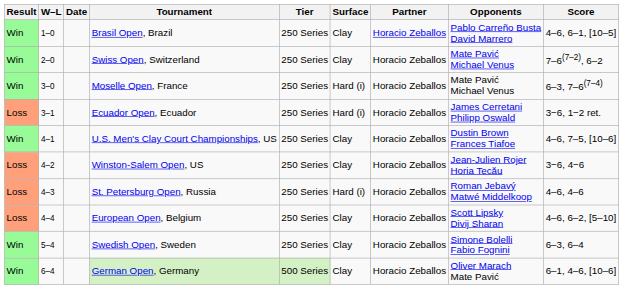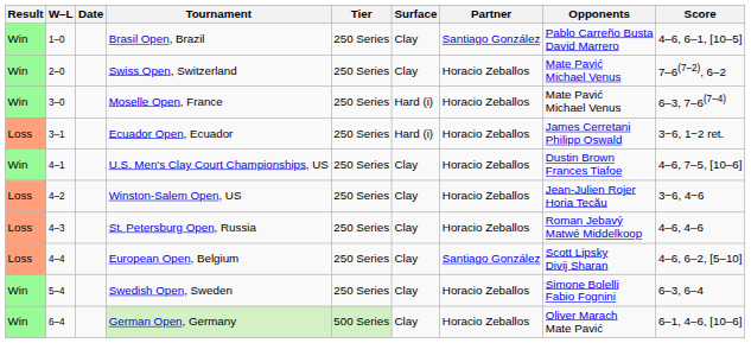 <table class="sortable wikitable">
 <tr>
 <th>Result</th>
 <th class="unsortable">W–L</th>
 <th>Date</th>
 <th>Tournament</th>
 <th>Tier</th>
 <th>Surface</th>
 <th>Partner</th>
 <th>Opponents</th>
 <th class="unsortable">Score</th>
 </tr>
 <tr>
 <td bgcolor=98FB98>Win</td>
 <td><small>1–0</small></td>
 <td><a href='#'></a></td>
 <td><a href='#'>Brasil Open</a>, Brazil</td>
 <td>250 Series</td>
 <td>Clay</td>
-<td> <a href='#'>Horacio Zeballos</a></td>
+<td> <a href='#'>Santiago González</a></td>
 <td> <a href='#'>Pablo Carreño Busta</a><br> <a href='#'>David Marrero</a></td>
 <td>4–6, 6–1, [10–5]</td>
 </tr>
 <tr>
 <td bgcolor=98FB98>Win</td>
 <td><small>2–0</small></td>
 <td><a href='#'></a></td>
 <td><a href='#'>Swiss Open</a>, Switzerland</td>
 <td>250 Series</td>
 <td>Clay</td>
 <td> Horacio Zeballos</td>
 <td> <a href='#'>Mate Pavić</a><br> <a href='#'>Michael Venus</a></td>
 <td>7–6<sup>(7–2)</sup>, 6–2</td>
 </tr>
 <tr>
 <td bgcolor=98FB98>Win</td>
 <td><small>3–0</small></td>
 <td><a href='#'></a></td>
 <td><a href='#'>Moselle Open</a>, France</td>
 <td>250 Series</td>
 <td>Hard (i)</td>
 <td> Horacio Zeballos</td>
 <td> Mate Pavić<br> Michael Venus</td>
 <td>6–3, 7–6<sup>(7–4)</sup></td>
 </tr>
 <tr>
 <td bgcolor=FFA07A>Loss</td>
 <td><small>3–1</small></td>
 <td><a href='#'></a></td>
 <td><a href='#'>Ecuador Open</a>, Ecuador</td>
 <td>250 Series</td>
 <td>Hard (i)</td>
 <td> Horacio Zeballos</td>
 <td> <a href='#'>James Cerretani</a><br> <a href='#'>Philipp Oswald</a></td>
 <td>3−6, 1−2 ret.</td>
 </tr>
 <tr>
 <td bgcolor=98FB98>Win</td>
 <td><small>4–1</small></td>
 <td><a href='#'></a></td>
 <td><a href='#'>U.S. Men's Clay Court Championships</a>, US</td>
 <td>250 Series</td>
 <td>Clay</td>
 <td> Horacio Zeballos</td>
 <td> <a href='#'>Dustin Brown</a><br> <a href='#'>Frances Tiafoe</a></td>
 <td>4–6, 7–5, [10–6]</td>
 </tr>
 <tr>
 <td bgcolor=FFA07A>Loss</td>
 <td><small>4–2</small></td>
 <td><a href='#'></a></td>
 <td><a href='#'>Winston-Salem Open</a>, US</td>
 <td>250 Series</td>
 <td>Clay</td>
 <td> Horacio Zeballos</td>
 <td> <a href='#'>Jean-Julien Rojer</a><br> <a href='#'>Horia Tecău</a></td>
 <td>3−6, 4−6</td>
 </tr>
 <tr>
 <td bgcolor=FFA07A>Loss</td>
 <td><small>4–3</small></td>
 <td><a href='#'></a></td>
 <td><a href='#'>St. Petersburg Open</a>, Russia</td>
 <td>250 Series</td>
-<td>Hard (i)</td>
+<td>Clay</td>
 <td> Horacio Zeballos</td>
 <td> <a href='#'>Roman Jebavý</a><br> <a href='#'>Matwé Middelkoop</a></td>
 <td>4–6, 4–6</td>
 </tr>
 <tr>
 <td bgcolor=FFA07A>Loss</td>
 <td><small>4–4</small></td>
 <td><a href='#'></a></td>
 <td><a href='#'>European Open</a>, Belgium</td>
 <td>250 Series</td>
 <td>Clay</td>
-<td> Horacio Zeballos</td>
+<td> <a href='#'>Santiago González</a></td>
 <td> <a href='#'>Scott Lipsky</a><br> <a href='#'>Divij Sharan</a></td>
 <td>4–6, 6–2, [5–10]</td>
 </tr>
 <tr>
 <td bgcolor=98FB98>Win</td>
 <td><small>5–4</small></td>
 <td><a href='#'></a></td>
 <td><a href='#'>Swedish Open</a>, Sweden</td>
 <td>250 Series</td>
 <td>Clay</td>
 <td> Horacio Zeballos</td>
 <td> <a href='#'>Simone Bolelli</a><br> <a href='#'>Fabio Fognini</a></td>
 <td>6–3, 6–4</td>
 </tr>
 <tr>
 <td bgcolor=98FB98>Win</td>
 <td><small>6–4</small></td>
 <td><a href='#'></a></td>
 <td style="background:#d4f1c5;"><a href='#'>German Open</a>, Germany</td>
 <td style="background:#d4f1c5;">500 Series</td>
 <td>Clay</td>
 <td> Horacio Zeballos</td>
 <td> <a href='#'>Oliver Marach</a><br> Mate Pavić</td>
 <td>6–1, 4–6, [10–6]</td>
 </tr>
 </table>
